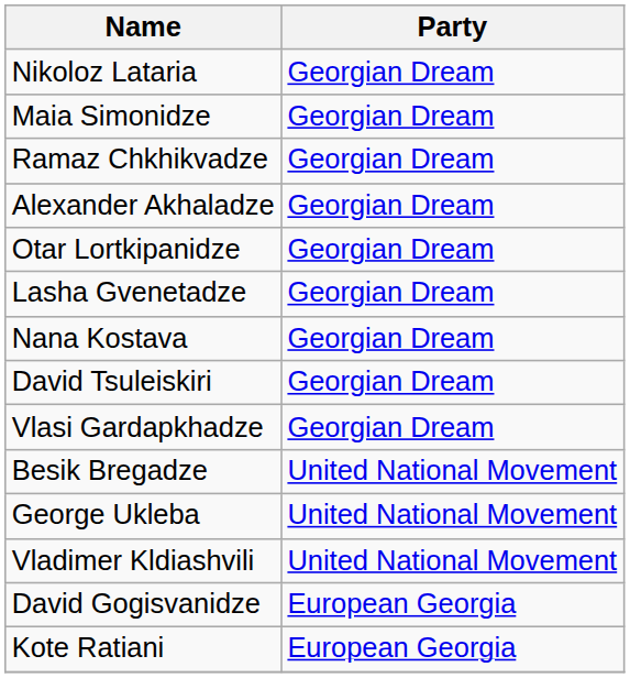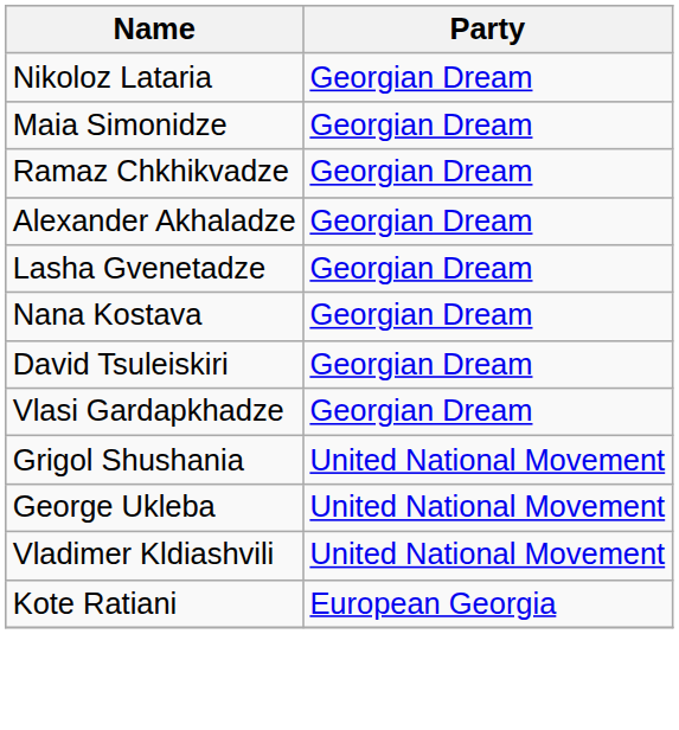 <table class="wikitable">
 <tr>
 <th>Name</th>
 <th>Party</th>
 </tr>
 <tr>
 <td>Nikoloz Lataria</td>
 <td><a href='#'>Georgian Dream</a></td>
 </tr>
 <tr>
 <td>Maia Simonidze</td>
 <td><a href='#'>Georgian Dream</a></td>
 </tr>
 <tr>
 <td>Ramaz Chkhikvadze</td>
 <td><a href='#'>Georgian Dream</a></td>
 </tr>
 <tr>
 <td>Alexander Akhaladze</td>
 <td><a href='#'>Georgian Dream</a></td>
 </tr>
 <tr>
-<td>Otar Lortkipanidze</td>
-<td><a href='#'>Georgian Dream</a></td>
-</tr>
-<tr>
 <td>Lasha Gvenetadze</td>
 <td><a href='#'>Georgian Dream</a></td>
 </tr>
 <tr>
 <td>Nana Kostava</td>
 <td><a href='#'>Georgian Dream</a></td>
 </tr>
 <tr>
 <td>David Tsuleiskiri</td>
 <td><a href='#'>Georgian Dream</a></td>
 </tr>
 <tr>
 <td>Vlasi Gardapkhadze</td>
 <td><a href='#'>Georgian Dream</a></td>
 </tr>
 <tr>
-<td>Besik Bregadze</td>
+<td>Grigol Shushania</td>
 <td><a href='#'>United National Movement</a></td>
 </tr>
 <tr>
 <td>George Ukleba</td>
 <td><a href='#'>United National Movement</a></td>
 </tr>
 <tr>
 <td>Vladimer Kldiashvili</td>
 <td><a href='#'>United National Movement</a></td>
 </tr>
 <tr>
-<td>David Gogisvanidze</td>
-<td><a href='#'>European Georgia</a></td>
-</tr>
-<tr>
 <td>Kote Ratiani</td>
 <td><a href='#'>European Georgia</a></td>
 </tr>
 <tr>
 </tr>
 </table>
